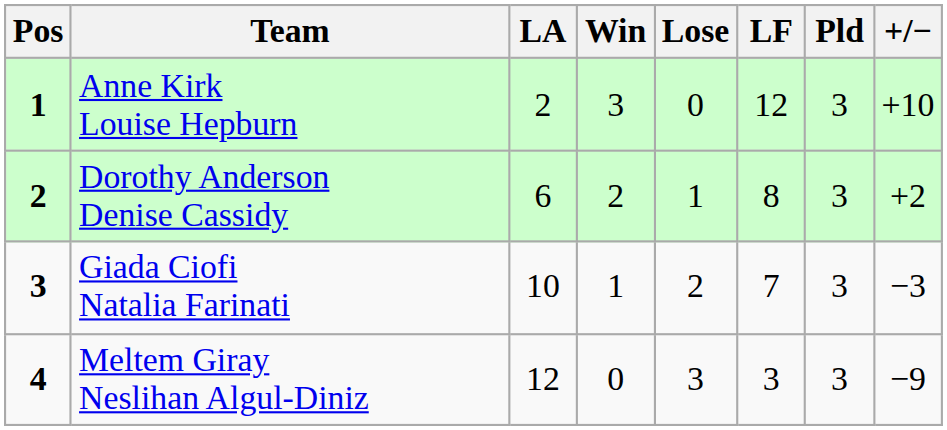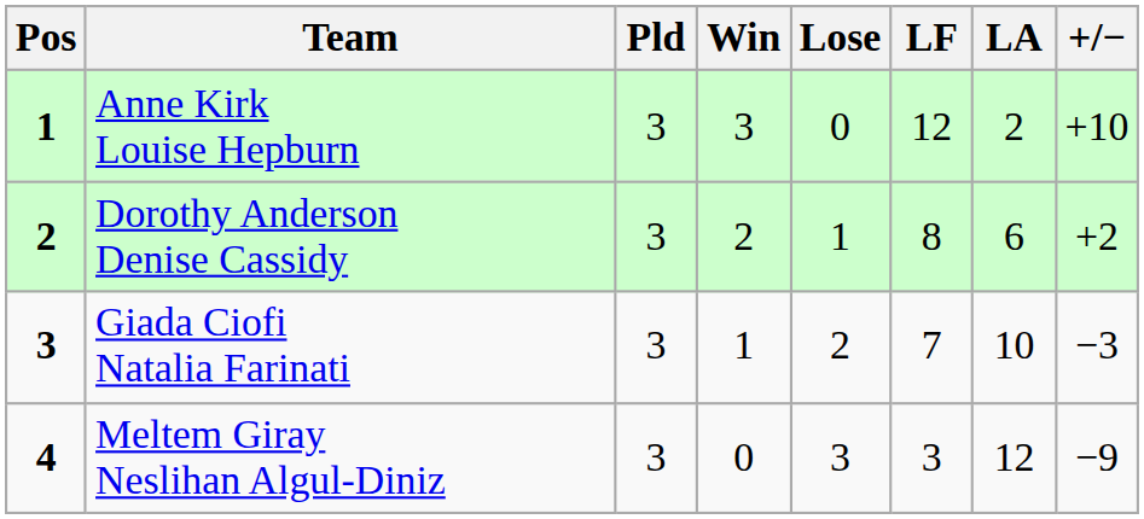 <table class="wikitable" style="font-size: 100%">
 <tr>
 <th width=20>Pos</th>
 <th width=200>Team</th>
-<th width=25>LA</th>
+<th width=25>Pld</th>
 <th width=25>Win</th>
 <th width=25>Lose</th>
 <th width=25>LF</th>
-<th width=25>Pld</th>
+<th width=25>LA</th>
 <th width=25>+/−</th>
 </tr>
 <tr align=center style="background: #ccffcc;">
 <td><strong>1</strong></td>
 <td align="left"> <a href='#'>Anne Kirk</a><br> <a href='#'>Louise Hepburn</a></td>
-<td>2</td>
+<td>3</td>
 <td>3</td>
 <td>0</td>
 <td>12</td>
-<td>3</td>
+<td>2</td>
 <td>+10</td>
 </tr>
 <tr align=center style="background: #ccffcc;">
 <td><strong>2</strong></td>
 <td align="left"> <a href='#'>Dorothy Anderson</a><br> <a href='#'>Denise Cassidy</a></td>
-<td>6</td>
+<td>3</td>
 <td>2</td>
 <td>1</td>
 <td>8</td>
-<td>3</td>
+<td>6</td>
 <td>+2</td>
 </tr>
 <tr align=center>
 <td><strong>3</strong></td>
 <td align="left"> <a href='#'>Giada Ciofi</a><br> <a href='#'>Natalia Farinati</a></td>
-<td>10</td>
+<td>3</td>
 <td>1</td>
 <td>2</td>
 <td>7</td>
-<td>3</td>
+<td>10</td>
 <td>−3</td>
 </tr>
 <tr align=center>
 <td><strong>4</strong></td>
 <td align="left"> <a href='#'>Meltem Giray</a><br> <a href='#'>Neslihan Algul-Diniz</a></td>
-<td>12</td>
+<td>3</td>
 <td>0</td>
 <td>3</td>
 <td>3</td>
-<td>3</td>
+<td>12</td>
 <td>−9</td>
 </tr>
 </table>
